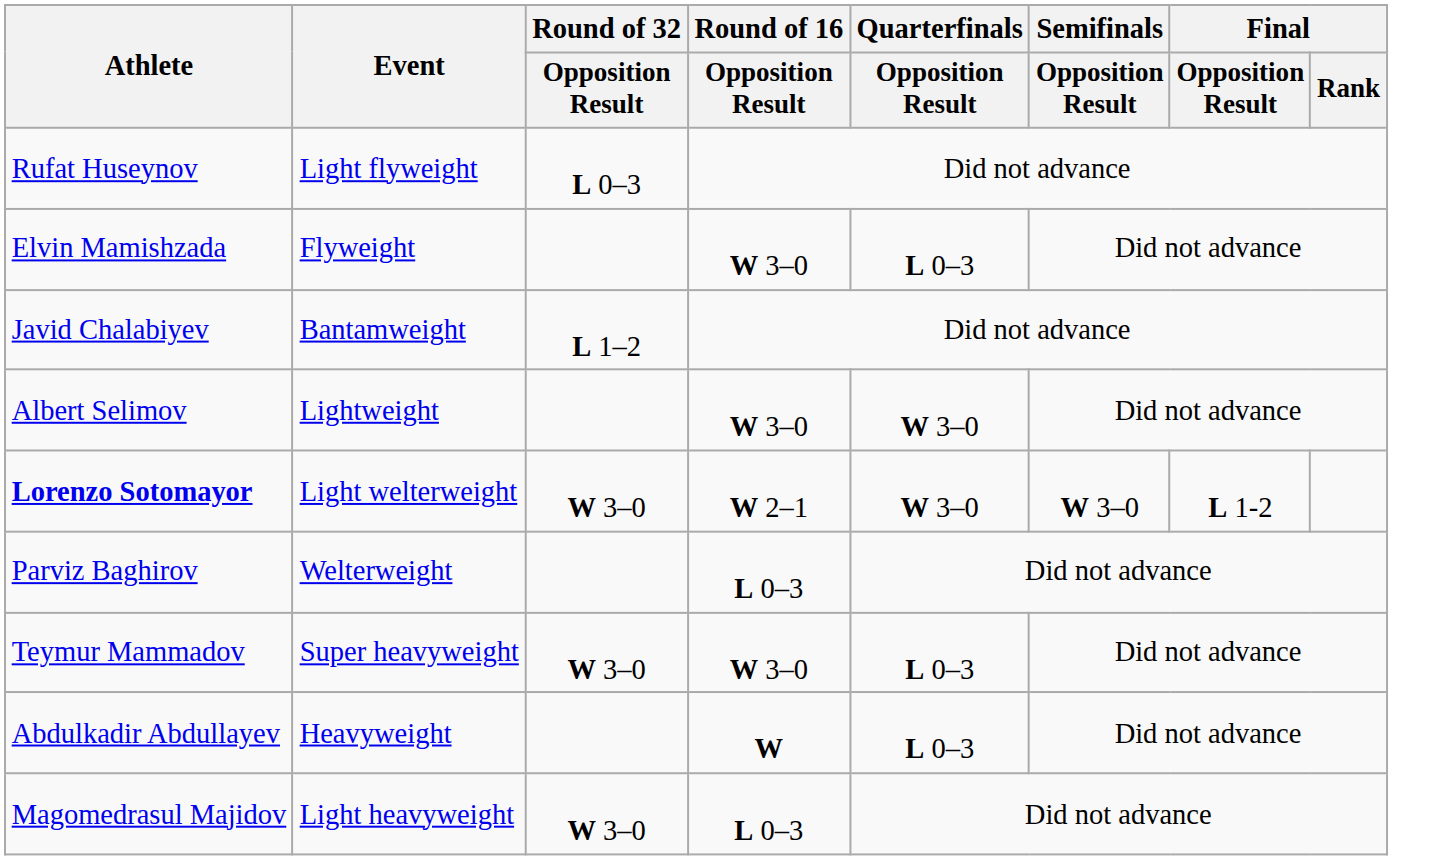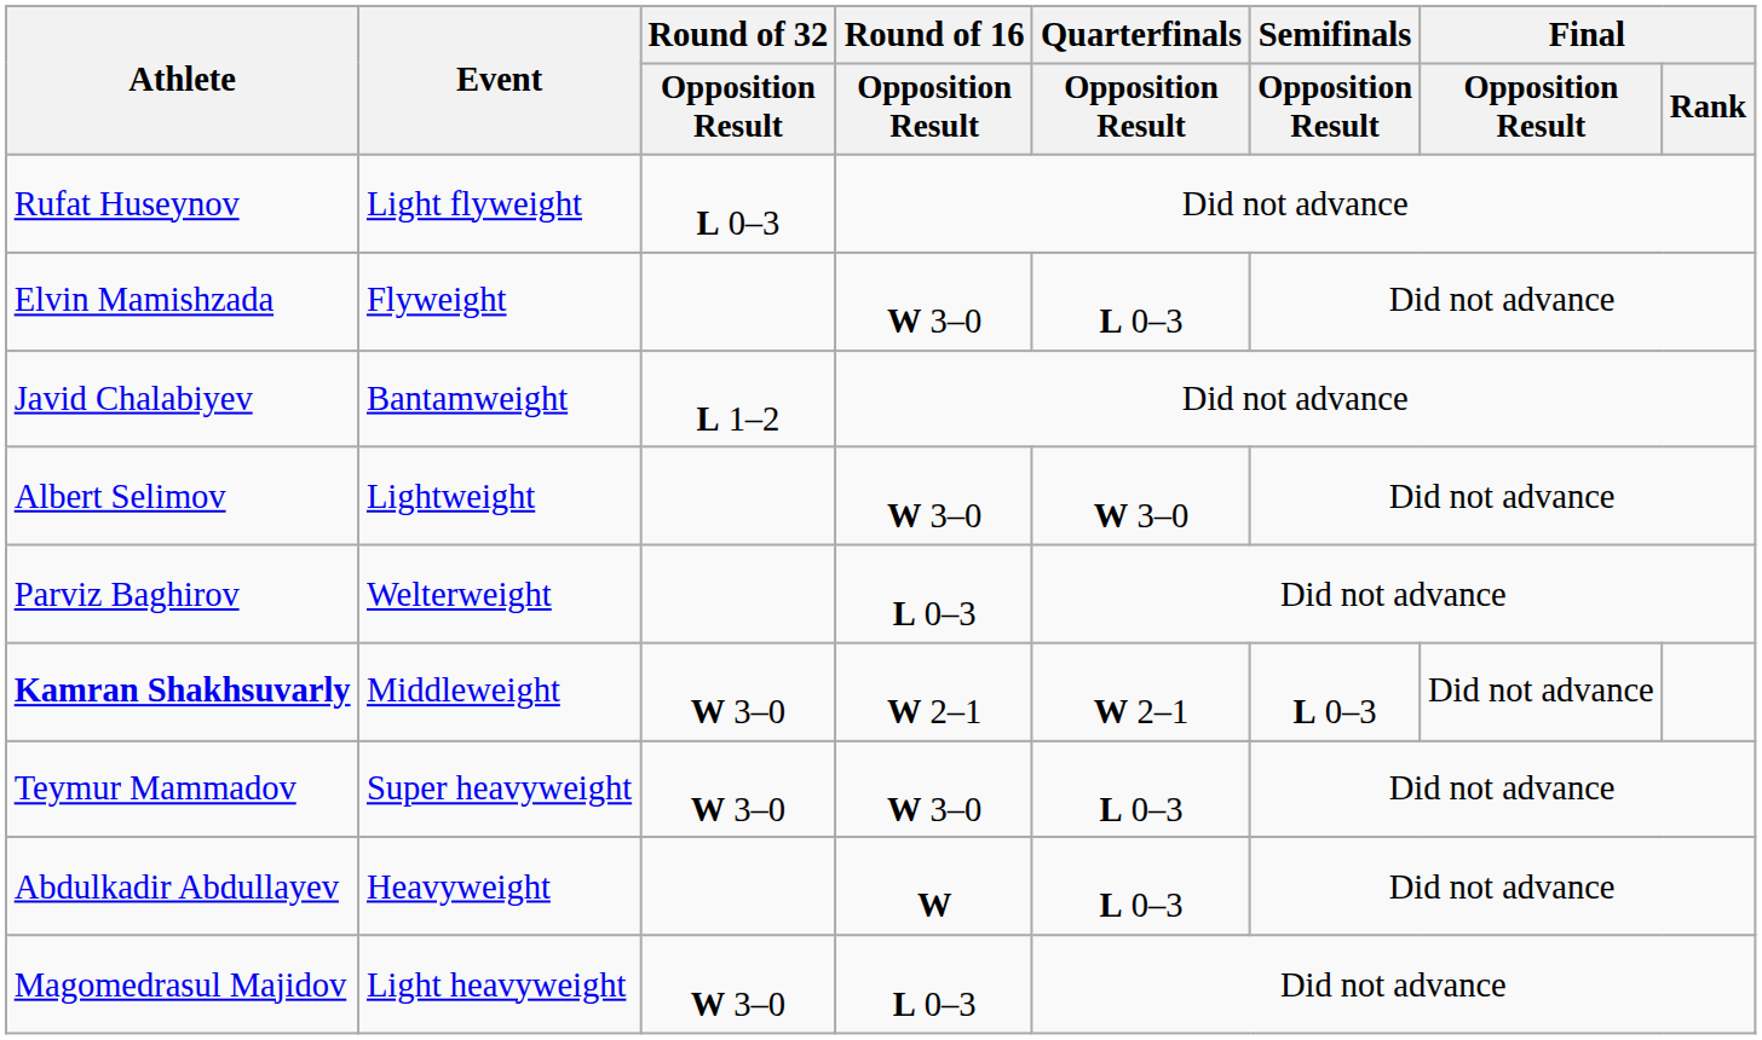 <table class="wikitable" style="font-size:90%">
 <tr>
 <th rowspan="2">Athlete</th>
 <th rowspan="2">Event</th>
 <th>Round of 32</th>
 <th>Round of 16</th>
 <th>Quarterfinals</th>
 <th>Semifinals</th>
 <th colspan=2>Final</th>
 </tr>
 <tr style="font-size:95%">
 <th>Opposition<br>Result</th>
 <th>Opposition<br>Result</th>
 <th>Opposition<br>Result</th>
 <th>Opposition<br>Result</th>
 <th>Opposition<br>Result</th>
 <th>Rank</th>
 </tr>
 <tr align=center>
 <td align=left><a href='#'>Rufat Huseynov</a></td>
 <td align=left><a href='#'>Light flyweight</a></td>
 <td><br><strong>L</strong> 0–3</td>
 <td colspan=5>Did not advance</td>
 </tr>
 <tr align=center>
 <td align=left><a href='#'>Elvin Mamishzada</a></td>
 <td align=left><a href='#'>Flyweight</a></td>
 <td></td>
 <td><br><strong>W</strong> 3–0</td>
 <td><br><strong>L</strong> 0–3</td>
 <td colspan=3>Did not advance</td>
 </tr>
 <tr align=center>
 <td align=left><a href='#'>Javid Chalabiyev</a></td>
 <td align=left><a href='#'>Bantamweight</a></td>
 <td><br><strong>L</strong> 1–2</td>
 <td colspan=5>Did not advance</td>
 </tr>
 <tr align=center>
 <td align=left><a href='#'>Albert Selimov</a></td>
 <td align=left><a href='#'>Lightweight</a></td>
 <td></td>
 <td><br><strong>W</strong> 3–0</td>
 <td><br><strong>W</strong> 3–0</td>
 <td colspan=3>Did not advance</td>
 </tr>
 <tr align=center>
-<td align=left><strong><a href='#'>Lorenzo Sotomayor</a></strong></td>
-<td align=left><a href='#'>Light welterweight</a></td>
-<td><br><strong>W</strong> 3–0</td>
-<td><br><strong>W</strong> 2–1</td>
-<td><br><strong>W</strong> 3–0</td>
-<td><br><strong>W</strong> 3–0</td>
-<td><br><strong>L</strong> 1-2</td>
-<td></td>
-</tr>
-<tr align=center>
 <td align=left><a href='#'>Parviz Baghirov</a></td>
 <td align=left><a href='#'>Welterweight</a></td>
 <td></td>
 <td><br><strong>L</strong> 0–3</td>
 <td colspan=4>Did not advance</td>
+</tr>
+<tr align=center>
+<td align=left><strong><a href='#'>Kamran Shakhsuvarly</a></strong></td>
+<td align=left><a href='#'>Middleweight</a></td>
+<td><br><strong>W</strong> 3–0</td>
+<td><br><strong>W</strong> 2–1</td>
+<td><br><strong>W</strong> 2–1</td>
+<td><br><strong>L</strong> 0–3</td>
+<td colspan=1>Did not advance</td>
+<td></td>
 </tr>
 <tr align=center>
 <td align=left><a href='#'>Teymur Mammadov</a></td>
 <td align=left><a href='#'>Super heavyweight</a></td>
 <td><br><strong>W</strong> 3–0</td>
 <td><br><strong>W</strong> 3–0</td>
 <td><br><strong>L</strong> 0–3</td>
 <td colspan=3>Did not advance</td>
 </tr>
 <tr align=center>
 <td align=left><a href='#'>Abdulkadir Abdullayev</a></td>
 <td align=left><a href='#'>Heavyweight</a></td>
 <td></td>
 <td><br><strong>W</strong> </td>
 <td><br><strong>L</strong> 0–3</td>
 <td colspan=3>Did not advance</td>
 </tr>
 <tr align=center>
 <td align=left><a href='#'>Magomedrasul Majidov</a></td>
 <td align=left><a href='#'>Light heavyweight</a></td>
 <td><br><strong>W</strong> 3–0</td>
 <td><br><strong>L</strong> 0–3</td>
 <td colspan=4>Did not advance</td>
 </tr>
 </table>
